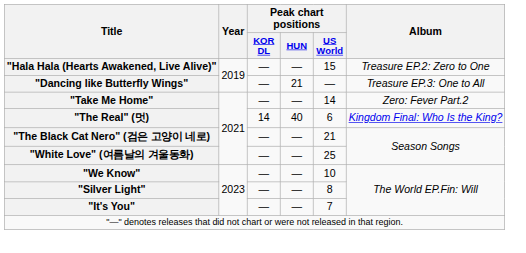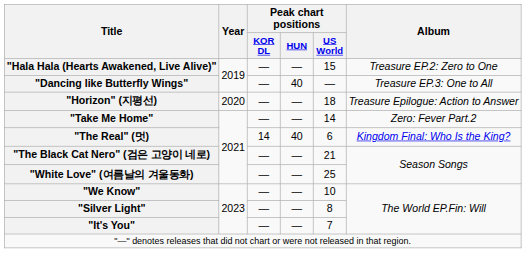 <table class="wikitable plainrowheaders" style="text-align:center;">
 <tr>
 <th scope="col" rowspan="2">Title</th>
 <th scope="col" rowspan="2">Year</th>
 <th scope="col" colspan="3">Peak chart positions</th>
 <th scope="col" rowspan="2">Album</th>
 </tr>
 <tr>
 <th scope="col" style="width:3em;font-size:90%;"><a href='#'>KOR<br>DL</a><br></th>
 <th scope="col" style="width:3em;font-size:90%;"><a href='#'>HUN</a><br></th>
 <th scope="col" style="width:3em;font-size:90%;"><a href='#'>US<br>World</a><br></th>
 </tr>
 <tr>
 <th scope="row">"Hala Hala (Hearts Awakened, Live Alive)"</th>
 <td rowspan="2">2019</td>
 <td>—</td>
 <td>—</td>
 <td>15</td>
 <td><em>Treasure EP.2: Zero to One</em></td>
 </tr>
 <tr>
 <th scope="row">"Dancing like Butterfly Wings"</th>
 <td>—</td>
-<td>21</td>
+<td>40</td>
 <td>—</td>
 <td><em>Treasure EP.3: One to All</em></td>
+</tr>
+<tr>
+<th scope="row">"Horizon" (지평선)</th>
+<td>2020</td>
+<td>—</td>
+<td>—</td>
+<td>18</td>
+<td><em>Treasure Epilogue: Action to Answer</em></td>
 </tr>
 <tr>
 <th scope="row">"Take Me Home"</th>
 <td rowspan="4">2021</td>
 <td>—</td>
 <td>—</td>
 <td>14</td>
 <td><em>Zero: Fever Part.2</em></td>
 </tr>
 <tr>
 <th scope="row">"The Real" (멋)</th>
 <td>14</td>
 <td>40</td>
 <td>6</td>
 <td><em><a href='#'>Kingdom Final: Who Is the King?</a></em></td>
 </tr>
 <tr>
 <th scope="row">"The Black Cat Nero" (검은 고양이 네로)</th>
 <td>—</td>
 <td>—</td>
 <td>21</td>
 <td rowspan="2"><em>Season Songs</em></td>
 </tr>
 <tr>
 <th scope="row">"White Love" (여름날의 겨울동화)</th>
 <td>—</td>
 <td>—</td>
 <td>25</td>
 </tr>
 <tr>
 <th scope="row">"We Know"</th>
 <td rowspan="3">2023</td>
 <td>—</td>
 <td>—</td>
 <td>10</td>
 <td rowspan="3"><em>The World EP.Fin: Will</em></td>
 </tr>
 <tr>
 <th scope="row">"Silver Light"</th>
 <td>—</td>
 <td>—</td>
 <td>8</td>
 </tr>
 <tr>
 <th scope="row">"It's You"<br></th>
 <td>—</td>
 <td>—</td>
 <td>7</td>
 </tr>
 <tr>
 <td colspan="6" style="font-size:85%;">"—" denotes releases that did not chart or were not released in that region.</td>
 </tr>
 </table>
